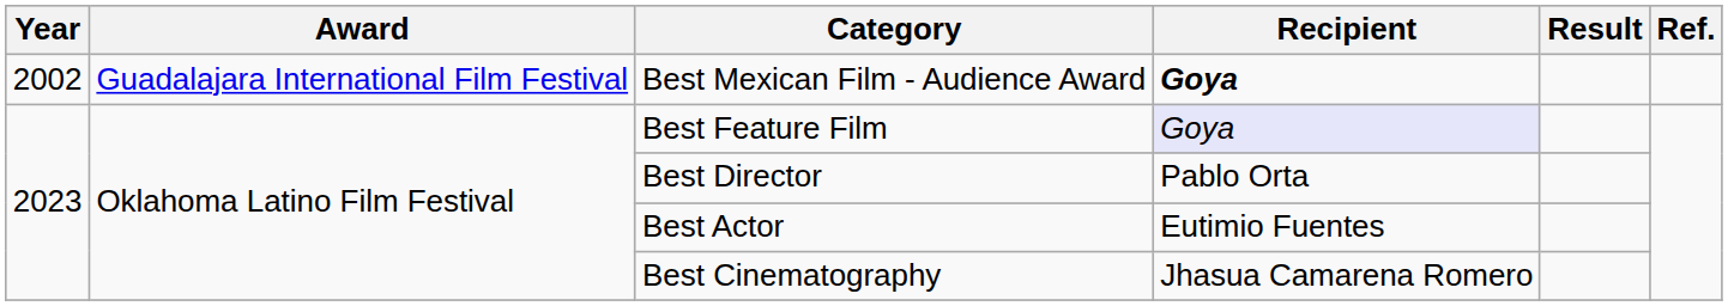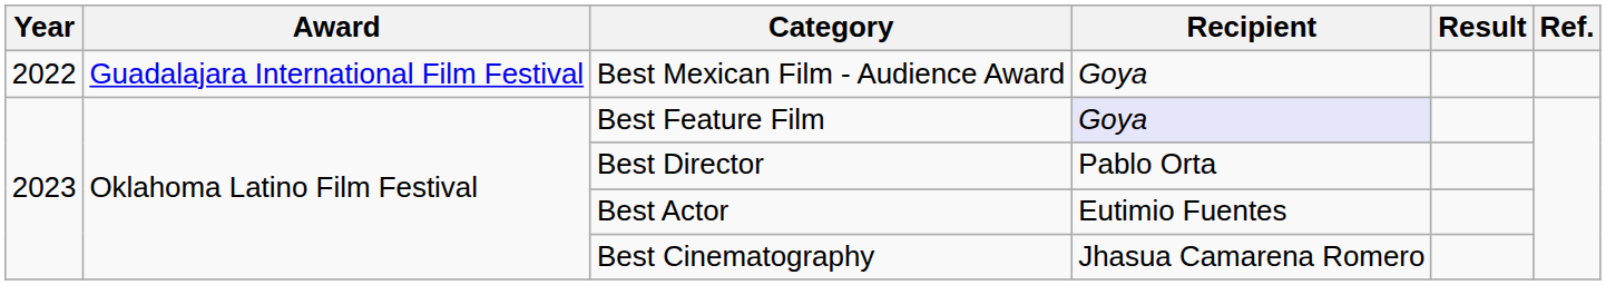 <table class="wikitable">
 <tr>
 <th>Year</th>
 <th>Award</th>
 <th>Category</th>
 <th>Recipient</th>
 <th>Result</th>
 <th>Ref.</th>
 </tr>
 <tr>
-<td>2002</td>
+<td>2022</td>
 <td><a href='#'>Guadalajara International Film Festival</a></td>
 <td>Best Mexican Film - Audience Award</td>
-<td><strong><em>Goya</em></strong></td>
+<td><em>Goya</em></td>
 <td></td>
 <td></td>
 </tr>
 <tr>
 <td rowspan="4">2023</td>
 <td rowspan="4">Oklahoma Latino Film Festival</td>
 <td>Best Feature Film</td>
 <td style="background: lavender;"><em>Goya</em></td>
 <td></td>
 <td rowspan="4"></td>
 </tr>
 <tr>
 <td>Best Director</td>
 <td>Pablo Orta</td>
 <td></td>
 </tr>
 <tr>
 <td>Best Actor</td>
 <td>Eutimio Fuentes</td>
 <td></td>
 </tr>
 <tr>
 <td>Best Cinematography</td>
 <td>Jhasua Camarena Romero</td>
 <td></td>
 </tr>
 </table>
